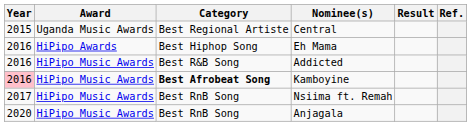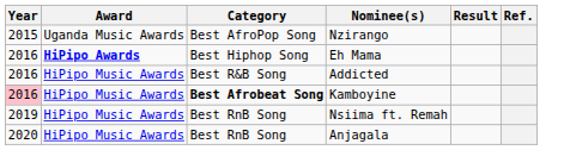 <table class="wikitable">
 <tr>
 <th>Year</th>
 <th>Award</th>
 <th>Category</th>
 <th>Nominee(s)</th>
 <th>Result</th>
 <th>Ref.</th>
 </tr>
 <tr>
 <td>2015</td>
 <td>Uganda Music Awards</td>
-<td>Best Regional Artiste</td>
-<td>Central</td>
+<td>Best AfroPop Song</td>
+<td>Nzirango</td>
 <td></td>
 <th align=center></th>
 </tr>
 <tr>
 <td>2016</td>
-<td><a href='#'>HiPipo Awards</a></td>
+<td><strong><a href='#'>HiPipo Awards</a></strong></td>
 <td>Best Hiphop Song</td>
 <td>Eh Mama</td>
 <td></td>
 <th align=center></th>
 </tr>
 <tr>
 <td>2016</td>
 <td><a href='#'>HiPipo Music Awards</a></td>
 <td>Best R&B Song</td>
 <td>Addicted</td>
 <td></td>
 <th align=center></th>
 </tr>
 <tr>
 <td style="background: pink;">2016</td>
 <td><a href='#'>HiPipo Music Awards</a></td>
 <td><strong>Best Afrobeat Song</strong></td>
 <td>Kamboyine</td>
 <td></td>
 <th align=center></th>
 </tr>
 <tr>
-<td>2017</td>
+<td>2019</td>
 <td><a href='#'>HiPipo Music Awards</a></td>
 <td>Best RnB Song</td>
 <td>Nsiima ft. Remah</td>
 <td></td>
 <th align=center></th>
 </tr>
 <tr>
 <td>2020</td>
 <td><a href='#'>HiPipo Music Awards</a></td>
 <td>Best RnB Song</td>
 <td>Anjagala</td>
 <td></td>
 <th align=center></th>
 </tr>
 </table>
